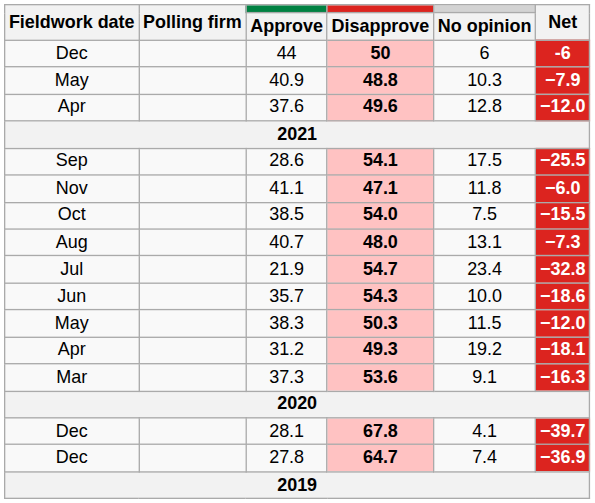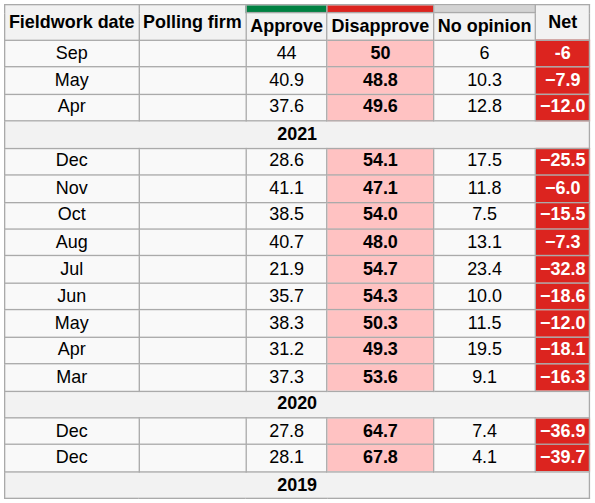 <table class="wikitable mw-collapsible" style="text-align:center; font-size:85%; line-height:14px;">
 <tr>
 <th rowspan="2">Fieldwork date</th>
 <th rowspan="2">Polling firm</th>
 <th style="background: #008142;"></th>
 <th style="background: #DC241F;"></th>
 <th style="background: lightgrey;"></th>
 <th rowspan="2">Net</th>
 </tr>
 <tr>
 <th>Approve</th>
 <th>Disapprove</th>
 <th>No opinion</th>
 </tr>
 <tr>
-<td>Dec</td>
+<td>Sep</td>
 <td></td>
 <td>44</td>
 <td style="background:#FFC2C2"><strong>50</strong></td>
 <td>6</td>
 <th style="background:#DC241F; color:white;">-6</th>
 </tr>
 <tr>
 <td>May</td>
 <td></td>
 <td>40.9</td>
 <td style="background:#FFC2C2"><strong>48.8</strong></td>
 <td>10.3</td>
 <th style="background:#DC241F; color:white;">−7.9</th>
 </tr>
 <tr>
 <td>Apr</td>
 <td></td>
 <td>37.6</td>
 <td style="background:#FFC2C2"><strong>49.6</strong></td>
 <td>12.8</td>
 <th style="background:#DC241F; color:white;">−12.0</th>
 </tr>
 <tr>
 <th colspan=6>2021</th>
 </tr>
 <tr>
-<td>Sep</td>
+<td>Dec</td>
 <td></td>
 <td>28.6</td>
 <td style="background:#FFC2C2"><strong>54.1</strong></td>
 <td>17.5</td>
 <th style="background:#DC241F; color:white;">−25.5</th>
 </tr>
 <tr>
 <td>Nov</td>
 <td></td>
 <td>41.1</td>
 <td style="background:#FFC2C2"><strong>47.1</strong></td>
 <td>11.8</td>
 <th style="background:#DC241F; color:white;">−6.0</th>
 </tr>
 <tr>
 <td>Oct</td>
 <td></td>
 <td>38.5</td>
 <td style="background:#FFC2C2"><strong>54.0</strong></td>
 <td>7.5</td>
 <th style="background:#DC241F; color:white;">−15.5</th>
 </tr>
 <tr>
 <td>Aug</td>
 <td></td>
 <td>40.7</td>
 <td style="background:#FFC2C2"><strong>48.0</strong></td>
 <td>13.1</td>
 <th style="background:#DC241F; color:white;">−7.3</th>
 </tr>
 <tr>
 <td>Jul</td>
 <td></td>
 <td>21.9</td>
 <td style="background:#FFC2C2"><strong>54.7</strong></td>
 <td>23.4</td>
 <th style="background:#DC241F; color:white;">−32.8</th>
 </tr>
 <tr>
 <td>Jun</td>
 <td></td>
 <td>35.7</td>
 <td style="background:#FFC2C2"><strong>54.3</strong></td>
 <td>10.0</td>
 <th style="background:#DC241F; color:white;">−18.6</th>
 </tr>
 <tr>
 <td>May</td>
 <td></td>
 <td>38.3</td>
 <td style="background:#FFC2C2"><strong>50.3</strong></td>
 <td>11.5</td>
 <th style="background:#DC241F; color:white;">−12.0</th>
 </tr>
 <tr>
 <td>Apr</td>
 <td></td>
 <td>31.2</td>
 <td style="background:#FFC2C2"><strong>49.3</strong></td>
-<td>19.2</td>
+<td>19.5</td>
 <th style="background:#DC241F; color:white;">−18.1</th>
 </tr>
 <tr>
 <td>Mar</td>
 <td></td>
 <td>37.3</td>
 <td style="background:#FFC2C2"><strong>53.6</strong></td>
 <td>9.1</td>
 <th style="background:#DC241F; color:white;">−16.3</th>
 </tr>
 <tr>
 <th colspan=6>2020</th>
 </tr>
 <tr>
 <td>Dec</td>
 <td></td>
+<td>27.8</td>
+<td style="background:#FFC2C2"><strong>64.7</strong></td>
+<td>7.4</td>
+<th style="background:#DC241F; color:white;">−36.9</th>
+</tr>
+<tr>
+<td>Dec</td>
+<td></td>
 <td>28.1</td>
 <td style="background:#FFC2C2"><strong>67.8</strong></td>
 <td>4.1</td>
 <th style="background:#DC241F; color:white;">−39.7</th>
 </tr>
 <tr>
-<td>Dec</td>
-<td></td>
-<td>27.8</td>
-<td style="background:#FFC2C2"><strong>64.7</strong></td>
-<td>7.4</td>
-<th style="background:#DC241F; color:white;">−36.9</th>
-</tr>
-<tr>
 <th colspan=6>2019</th>
 </tr>
 </table>
